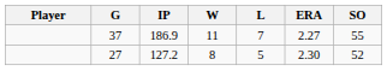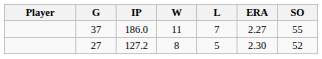 <table class="wikitable sortable">
 <tr>
 <th bgcolor="#DDDDFF" width="16%">Player</th>
 <th bgcolor="#DDDDFF" width="9%">G</th>
 <th bgcolor="#DDDDFF" width="9%">IP</th>
 <th bgcolor="#DDDDFF" width="9%">W</th>
 <th bgcolor="#DDDDFF" width="9%">L</th>
 <th bgcolor="#DDDDFF" width="9%">ERA</th>
 <th bgcolor="#DDDDFF" width="9%">SO</th>
 </tr>
 <tr align="center">
 <td></td>
 <td>37</td>
-<td>186.9</td>
+<td>186.0</td>
 <td>11</td>
 <td>7</td>
 <td>2.27</td>
 <td>55</td>
 </tr>
 <tr align="center">
 <td></td>
 <td>27</td>
 <td>127.2</td>
 <td>8</td>
 <td>5</td>
 <td>2.30</td>
 <td>52</td>
 </tr>
 </table>
